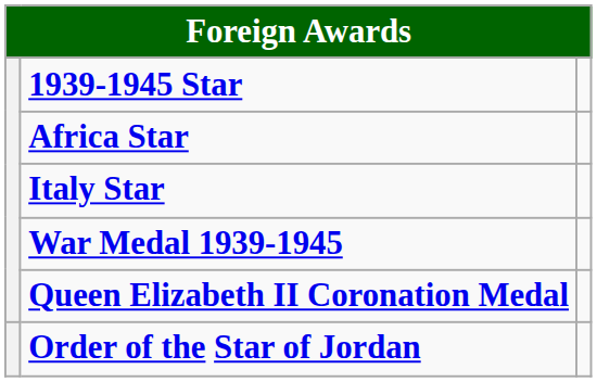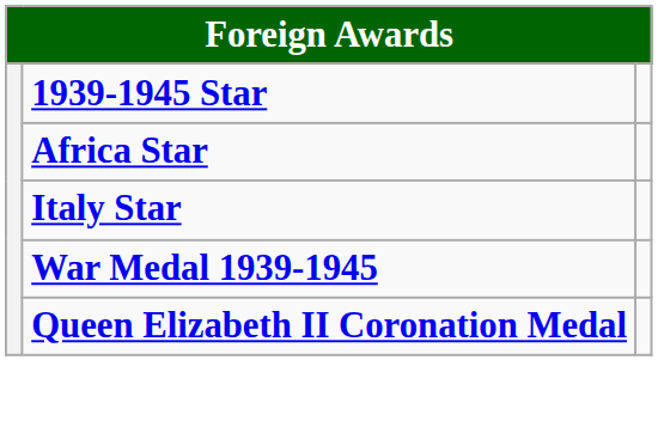 <table class="wikitable">
 <tr>
 <th colspan="3" style="background:#006400; color:#FFFFFF; text-align:center"><strong>Foreign Awards</strong></th>
 </tr>
 <tr>
 <th rowspan="5"><strong></strong></th>
 <td><strong><a href='#'>1939-1945 Star</a></strong></td>
 <td></td>
 </tr>
 <tr>
 <td><strong><a href='#'>Africa Star</a></strong></td>
 <td></td>
 </tr>
 <tr>
 <td><strong><a href='#'>Italy Star</a></strong></td>
 <td></td>
 </tr>
 <tr>
 <td><strong><a href='#'>War Medal 1939-1945</a></strong></td>
 <td></td>
 </tr>
 <tr>
 <td><strong><a href='#'>Queen Elizabeth II Coronation Medal</a></strong></td>
 <td></td>
 </tr>
-<tr>
-<th><strong></strong></th>
-<td><strong><a href='#'>Order of the</a></strong> <strong><a href='#'>Star of Jordan</a></strong></td>
-<td></td>
-</tr>
 </table>
